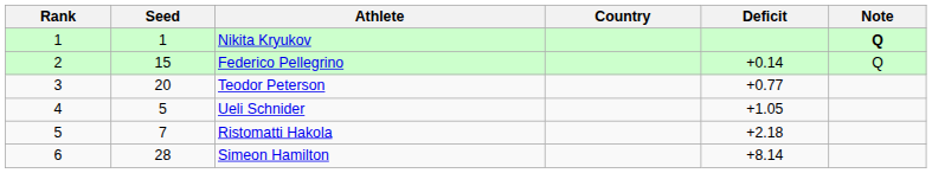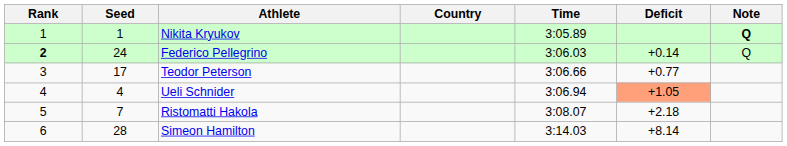 <table class="wikitable sortable" style="text-align:center" width=80%>
 <tr>
 <th>Rank</th>
 <th>Seed</th>
 <th>Athlete</th>
 <th>Country</th>
+<th>Time</th>
 <th>Deficit</th>
 <th>Note</th>
 </tr>
 <tr bgcolor=ccffcc>
 <td>1</td>
 <td>1</td>
 <td align=left><a href='#'>Nikita Kryukov</a></td>
 <td align=left></td>
+<td>3:05.89</td>
 <td></td>
 <td><strong>Q</strong></td>
 </tr>
 <tr bgcolor=ccffcc>
-<td>2</td>
-<td>15</td>
+<td><strong>2</strong></td>
+<td>24</td>
 <td align=left><a href='#'>Federico Pellegrino</a></td>
 <td align=left></td>
+<td>3:06.03</td>
 <td>+0.14</td>
 <td>Q</td>
 </tr>
 <tr>
 <td>3</td>
-<td>20</td>
+<td>17</td>
 <td align=left><a href='#'>Teodor Peterson</a></td>
 <td align=left></td>
+<td>3:06.66</td>
 <td>+0.77</td>
 <td></td>
 </tr>
 <tr>
 <td>4</td>
-<td>5</td>
+<td>4</td>
 <td align=left><a href='#'>Ueli Schnider</a></td>
 <td align=left></td>
-<td>+1.05</td>
+<td>3:06.94</td>
+<td style="background: lightsalmon;">+1.05</td>
 <td></td>
 </tr>
 <tr>
 <td>5</td>
 <td>7</td>
 <td align=left><a href='#'>Ristomatti Hakola</a></td>
 <td align=left></td>
+<td>3:08.07</td>
 <td>+2.18</td>
 <td></td>
 </tr>
 <tr>
 <td>6</td>
 <td>28</td>
 <td align=left><a href='#'>Simeon Hamilton</a></td>
 <td align=left></td>
+<td>3:14.03</td>
 <td>+8.14</td>
 <td></td>
 </tr>
 </table>
